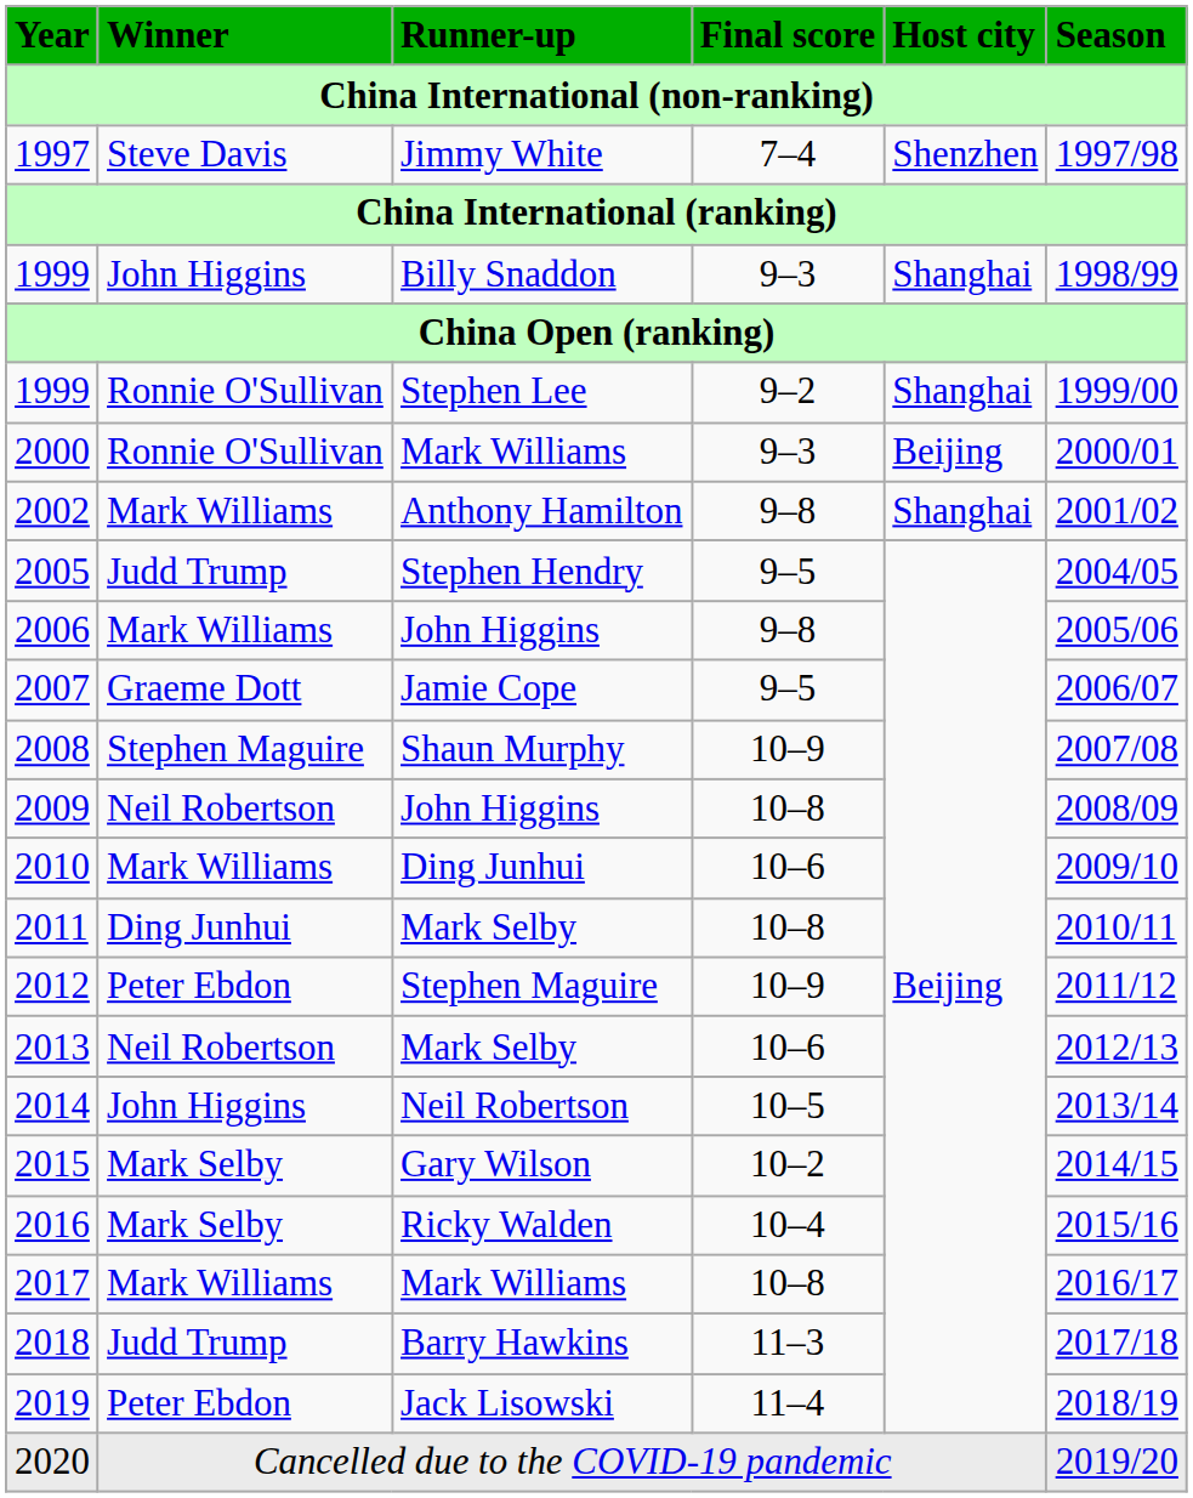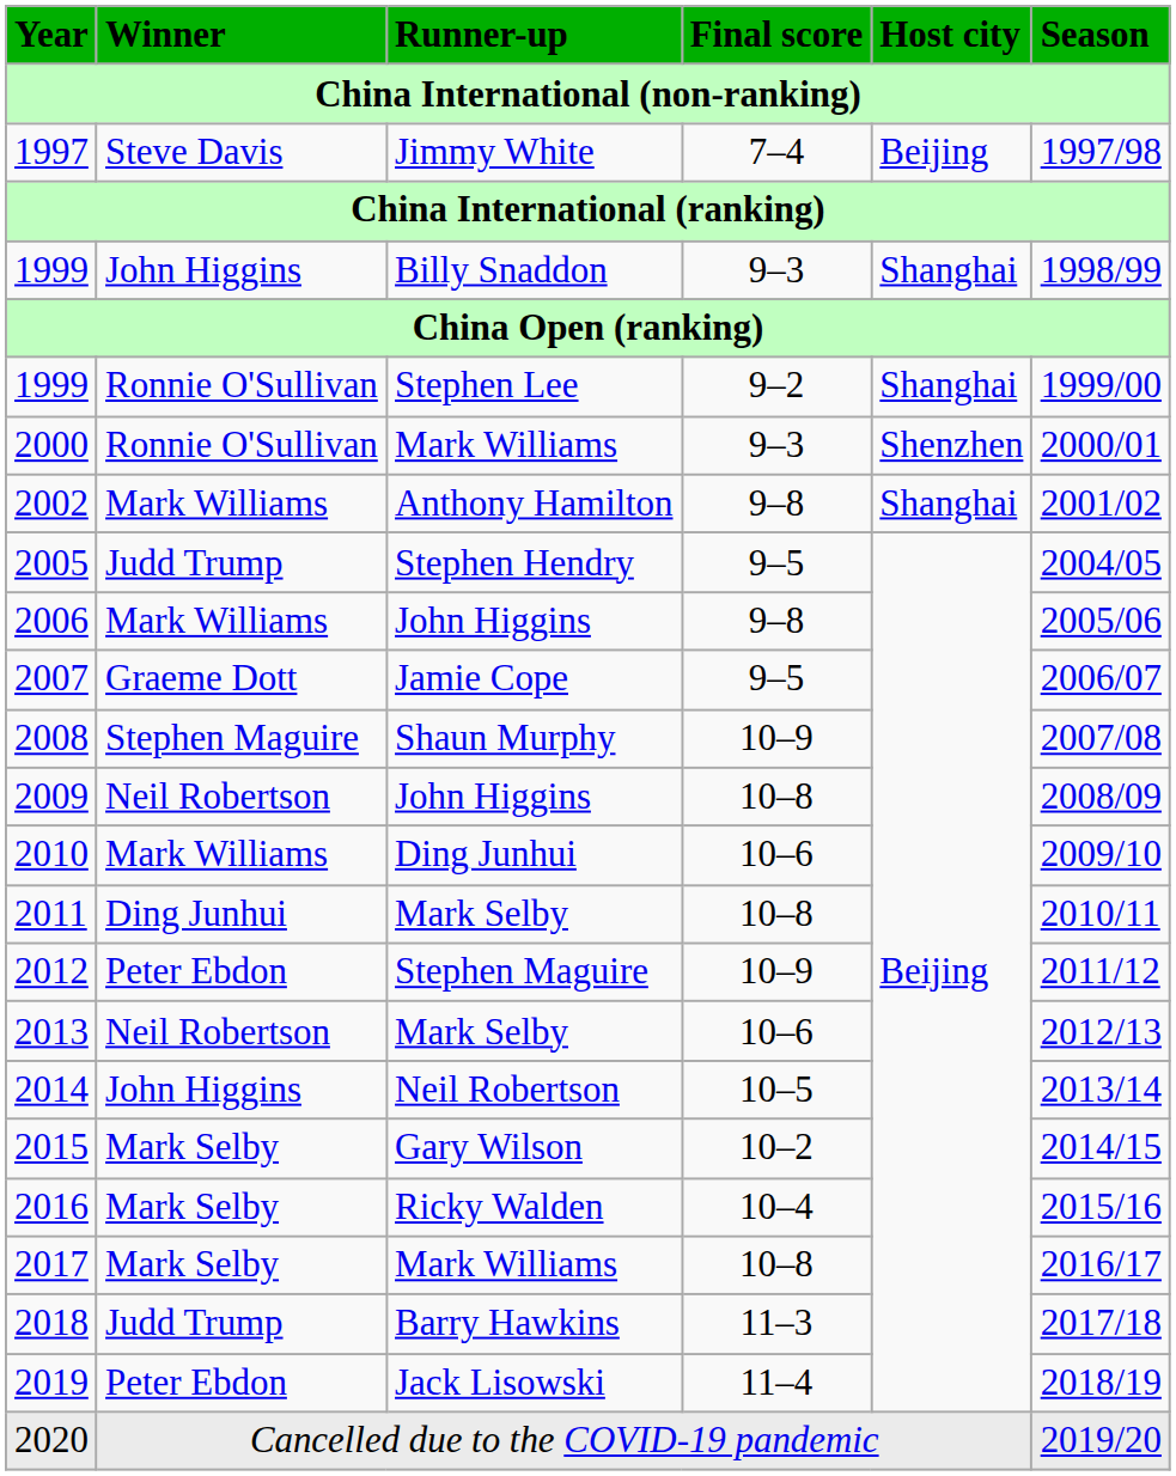 <table class="wikitable">
 <tr>
 <th style="text-align: center; background-color: #00af00">Year</th>
 <th style="text-align: left; background-color: #00af00">Winner</th>
 <th style="text-align: left; background-color: #00af00">Runner-up</th>
 <th style="text-align: left; background-color: #00af00">Final score</th>
 <th style="text-align: left; background-color: #00af00">Host city</th>
 <th style="text-align: left; background-color: #00af00">Season</th>
 </tr>
 <tr>
 <th colspan=6 style="text-align: center; background-color: #c0ffc0">China International (non-ranking)</th>
 </tr>
 <tr>
 <td><a href='#'>1997</a></td>
 <td> <a href='#'>Steve Davis</a></td>
 <td> <a href='#'>Jimmy White</a></td>
 <td style="text-align: center">7–4</td>
-<td><a href='#'>Shenzhen</a></td>
+<td><a href='#'>Beijing</a></td>
 <td><a href='#'>1997/98</a></td>
 </tr>
 <tr>
 <th colspan=6 style="text-align: center; background-color: #c0ffc0">China International (ranking)</th>
 </tr>
 <tr>
 <td><a href='#'>1999</a></td>
 <td> <a href='#'>John Higgins</a></td>
 <td> <a href='#'>Billy Snaddon</a></td>
 <td style="text-align: center">9–3</td>
 <td><a href='#'>Shanghai</a></td>
 <td><a href='#'>1998/99</a></td>
 </tr>
 <tr>
 <th colspan=6 style="text-align: center; background-color: #c0ffc0">China Open (ranking)</th>
 </tr>
 <tr>
 <td><a href='#'>1999</a></td>
 <td> <a href='#'>Ronnie O'Sullivan</a></td>
 <td> <a href='#'>Stephen Lee</a></td>
 <td style="text-align: center">9–2</td>
 <td><a href='#'>Shanghai</a></td>
 <td><a href='#'>1999/00</a></td>
 </tr>
 <tr>
 <td><a href='#'>2000</a></td>
 <td> <a href='#'>Ronnie O'Sullivan</a></td>
 <td> <a href='#'>Mark Williams</a></td>
 <td style="text-align: center">9–3</td>
-<td><a href='#'>Beijing</a></td>
+<td><a href='#'>Shenzhen</a></td>
 <td><a href='#'>2000/01</a></td>
 </tr>
 <tr>
 <td><a href='#'>2002</a></td>
 <td> <a href='#'>Mark Williams</a></td>
 <td> <a href='#'>Anthony Hamilton</a></td>
 <td style="text-align: center">9–8</td>
 <td><a href='#'>Shanghai</a></td>
 <td><a href='#'>2001/02</a></td>
 </tr>
 <tr>
 <td><a href='#'>2005</a></td>
 <td> <a href='#'>Judd Trump</a></td>
 <td> <a href='#'>Stephen Hendry</a></td>
 <td style="text-align: center">9–5</td>
 <td rowspan=15><a href='#'>Beijing</a></td>
 <td><a href='#'>2004/05</a></td>
 </tr>
 <tr>
 <td><a href='#'>2006</a></td>
 <td> <a href='#'>Mark Williams</a></td>
 <td> <a href='#'>John Higgins</a></td>
 <td style="text-align: center">9–8</td>
 <td><a href='#'>2005/06</a></td>
 </tr>
 <tr>
 <td><a href='#'>2007</a></td>
 <td> <a href='#'>Graeme Dott</a></td>
 <td> <a href='#'>Jamie Cope</a></td>
 <td style="text-align: center">9–5</td>
 <td><a href='#'>2006/07</a></td>
 </tr>
 <tr>
 <td><a href='#'>2008</a></td>
 <td> <a href='#'>Stephen Maguire</a></td>
 <td> <a href='#'>Shaun Murphy</a></td>
 <td style="text-align: center">10–9</td>
 <td><a href='#'>2007/08</a></td>
 </tr>
 <tr>
 <td><a href='#'>2009</a></td>
 <td> <a href='#'>Neil Robertson</a></td>
 <td> <a href='#'>John Higgins</a></td>
 <td style="text-align: center">10–8</td>
 <td><a href='#'>2008/09</a></td>
 </tr>
 <tr>
 <td><a href='#'>2010</a></td>
 <td> <a href='#'>Mark Williams</a></td>
 <td> <a href='#'>Ding Junhui</a></td>
 <td style="text-align: center">10–6</td>
 <td><a href='#'>2009/10</a></td>
 </tr>
 <tr>
 <td><a href='#'>2011</a></td>
 <td> <a href='#'>Ding Junhui</a></td>
 <td> <a href='#'>Mark Selby</a></td>
 <td style="text-align: center">10–8</td>
 <td><a href='#'>2010/11</a></td>
 </tr>
 <tr>
 <td><a href='#'>2012</a></td>
 <td> <a href='#'>Peter Ebdon</a></td>
 <td> <a href='#'>Stephen Maguire</a></td>
 <td style="text-align: center">10–9</td>
 <td><a href='#'>2011/12</a></td>
 </tr>
 <tr>
 <td><a href='#'>2013</a></td>
 <td> <a href='#'>Neil Robertson</a></td>
 <td> <a href='#'>Mark Selby</a></td>
 <td style="text-align: center">10–6</td>
 <td><a href='#'>2012/13</a></td>
 </tr>
 <tr>
 <td><a href='#'>2014</a></td>
 <td> <a href='#'>John Higgins</a></td>
 <td> <a href='#'>Neil Robertson</a></td>
 <td style="text-align: center">10–5</td>
 <td><a href='#'>2013/14</a></td>
 </tr>
 <tr>
 <td><a href='#'>2015</a></td>
 <td> <a href='#'>Mark Selby</a></td>
 <td> <a href='#'>Gary Wilson</a></td>
 <td style="text-align: center">10–2</td>
 <td><a href='#'>2014/15</a></td>
 </tr>
 <tr>
 <td><a href='#'>2016</a></td>
 <td> <a href='#'>Mark Selby</a></td>
 <td> <a href='#'>Ricky Walden</a></td>
 <td style="text-align: center">10–4</td>
 <td><a href='#'>2015/16</a></td>
 </tr>
 <tr>
 <td><a href='#'>2017</a></td>
-<td> <a href='#'>Mark Williams</a></td>
+<td> <a href='#'>Mark Selby</a></td>
 <td> <a href='#'>Mark Williams</a></td>
 <td style="text-align: center">10–8</td>
 <td><a href='#'>2016/17</a></td>
 </tr>
 <tr>
 <td><a href='#'>2018</a></td>
 <td> <a href='#'>Judd Trump</a></td>
 <td> <a href='#'>Barry Hawkins</a></td>
 <td style="text-align: center">11–3</td>
 <td><a href='#'>2017/18</a></td>
 </tr>
 <tr>
 <td><a href='#'>2019</a></td>
 <td> <a href='#'>Peter Ebdon</a></td>
 <td> <a href='#'>Jack Lisowski</a></td>
 <td style="text-align: center">11–4</td>
 <td><a href='#'>2018/19</a></td>
 </tr>
 <tr style="background-color: #ebebeb">
 <td>2020</td>
 <td colspan=4 style="text-align: center"><em>Cancelled due to the <a href='#'>COVID-19 pandemic</a></em></td>
 <td><a href='#'>2019/20</a></td>
 </tr>
 </table>
